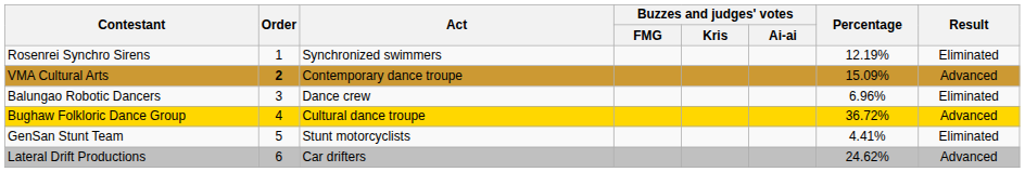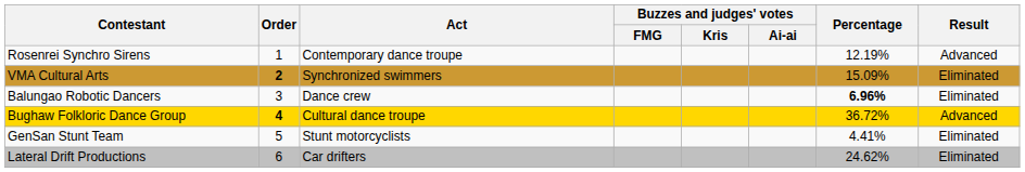 <table class="wikitable" style="text-align:center; width:100%;">
 <tr>
 <th rowspan="2" style="width:25%;">Contestant</th>
 <th rowspan="2" style="width:03%;">Order</th>
 <th rowspan="2">Act</th>
 <th colspan="3" style="width:20%;">Buzzes and judges' votes</th>
 <th rowspan="2" style="width:10%;">Percentage</th>
 <th rowspan="2" style="width:10%;">Result</th>
 </tr>
 <tr>
 <th style="width:06.66%;">FMG</th>
 <th style="width:06.66%;">Kris</th>
 <th style="width:06.66%;">Ai-ai</th>
 </tr>
 <tr>
 <td scope="row" style="text-align:left;">Rosenrei Synchro Sirens</td>
 <td>1</td>
+<td scope="row" style="text-align:left;">Contemporary dance troupe</td>
+<td></td>
+<td></td>
+<td></td>
+<td>12.19%</td>
+<td>Advanced</td>
+</tr>
+<tr bgcolor="#CC9933">
+<td scope="row" style="text-align:left;">VMA Cultural Arts</td>
+<td><strong>2</strong></td>
 <td scope="row" style="text-align:left;">Synchronized swimmers</td>
 <td></td>
 <td></td>
 <td></td>
-<td>12.19%</td>
+<td>15.09%</td>
 <td>Eliminated</td>
-</tr>
-<tr bgcolor="#CC9933">
-<td scope="row" style="text-align:left;">VMA Cultural Arts</td>
-<td><strong>2</strong></td>
-<td scope="row" style="text-align:left;">Contemporary dance troupe</td>
-<td></td>
-<td></td>
-<td></td>
-<td>15.09%</td>
-<td>Advanced</td>
 </tr>
 <tr>
 <td scope="row" style="text-align:left;">Balungao Robotic Dancers</td>
 <td>3</td>
 <td scope="row" style="text-align:left;">Dance crew</td>
 <td></td>
 <td></td>
 <td></td>
-<td>6.96%</td>
+<td><strong>6.96%</strong></td>
 <td>Eliminated</td>
 </tr>
 <tr bgcolor="gold">
 <td scope="row" style="text-align:left;">Bughaw Folkloric Dance Group</td>
-<td>4</td>
+<td><strong>4</strong></td>
 <td scope="row" style="text-align:left;">Cultural dance troupe</td>
 <td></td>
 <td></td>
 <td></td>
 <td>36.72%</td>
 <td>Advanced</td>
 </tr>
 <tr>
 <td scope="row" style="text-align:left;">GenSan Stunt Team</td>
 <td>5</td>
 <td scope="row" style="text-align:left;">Stunt motorcyclists</td>
 <td></td>
 <td></td>
 <td></td>
 <td>4.41%</td>
 <td>Eliminated</td>
 </tr>
 <tr bgcolor="silver">
 <td scope="row" style="text-align:left;">Lateral Drift Productions</td>
 <td>6</td>
 <td scope="row" style="text-align:left;">Car drifters</td>
 <td></td>
 <td></td>
 <td></td>
 <td>24.62%</td>
-<td>Advanced</td>
+<td>Eliminated</td>
 </tr>
 </table>
